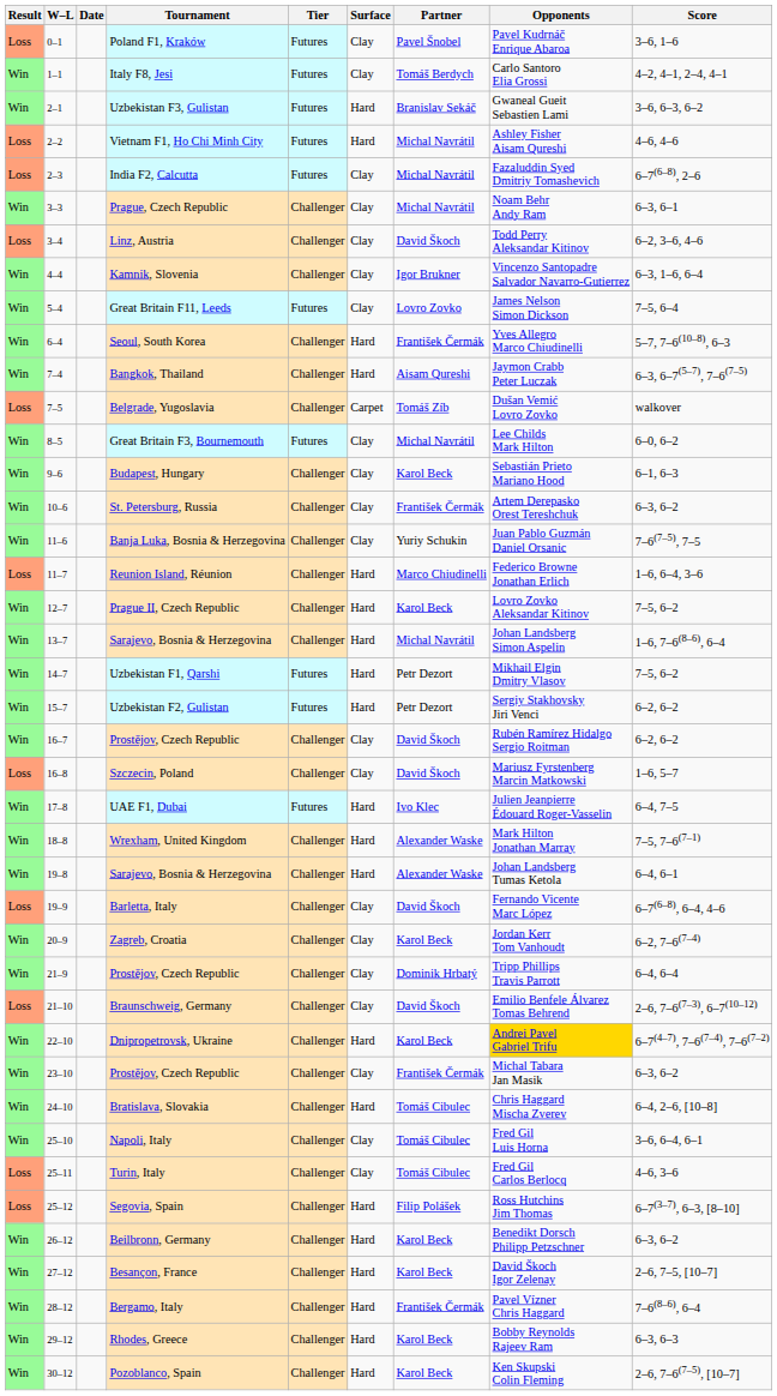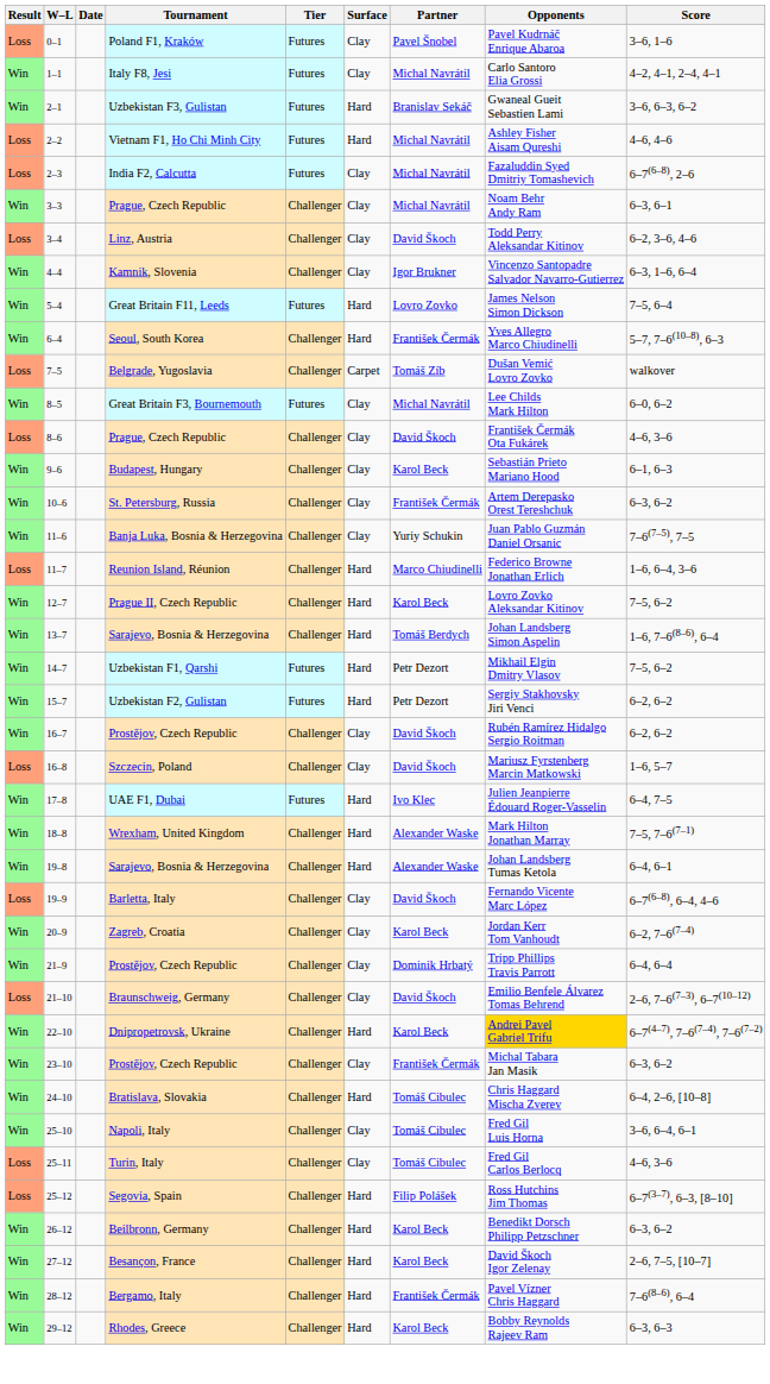 <table class="sortable wikitable">
 <tr>
 <th>Result</th>
 <th class="unsortable">W–L</th>
 <th>Date</th>
 <th>Tournament</th>
 <th>Tier</th>
 <th>Surface</th>
 <th>Partner</th>
 <th>Opponents</th>
 <th class="unsortable">Score</th>
 </tr>
 <tr>
 <td bgcolor=FFA07A>Loss</td>
 <td><small>0–1</small></td>
 <td></td>
 <td style="background:#cffcff;">Poland F1, <a href='#'>Kraków</a></td>
 <td style="background:#cffcff;">Futures</td>
 <td>Clay</td>
 <td> <a href='#'>Pavel Šnobel</a></td>
 <td> <a href='#'>Pavel Kudrnáč</a> <br>  <a href='#'>Enrique Abaroa</a></td>
 <td>3–6, 1–6</td>
 </tr>
 <tr>
 <td bgcolor=98FB98>Win</td>
 <td><small>1–1</small></td>
 <td></td>
 <td style="background:#cffcff;">Italy F8, <a href='#'>Jesi</a></td>
 <td style="background:#cffcff;">Futures</td>
 <td>Clay</td>
-<td> <a href='#'>Tomáš Berdych</a></td>
+<td> <a href='#'>Michal Navrátil</a></td>
 <td> Carlo Santoro <br>  <a href='#'>Elia Grossi</a></td>
 <td>4–2, 4–1, 2–4, 4–1</td>
 </tr>
 <tr>
 <td bgcolor=98FB98>Win</td>
 <td><small>2–1</small></td>
 <td></td>
 <td style="background:#cffcff;">Uzbekistan F3, <a href='#'>Gulistan</a></td>
 <td style="background:#cffcff;">Futures</td>
 <td>Hard</td>
 <td> <a href='#'>Branislav Sekáč</a></td>
 <td> Gwaneal Gueit <br>  Sebastien Lami</td>
 <td>3–6, 6–3, 6–2</td>
 </tr>
 <tr>
 <td bgcolor=FFA07A>Loss</td>
 <td><small>2–2</small></td>
 <td></td>
 <td style="background:#cffcff;">Vietnam F1, <a href='#'>Ho Chi Minh City</a></td>
 <td style="background:#cffcff;">Futures</td>
 <td>Hard</td>
 <td> <a href='#'>Michal Navrátil</a></td>
 <td> <a href='#'>Ashley Fisher</a> <br>  <a href='#'>Aisam Qureshi</a></td>
 <td>4–6, 4–6</td>
 </tr>
 <tr>
 <td bgcolor=FFA07A>Loss</td>
 <td><small>2–3</small></td>
 <td></td>
 <td style="background:#cffcff;">India F2, <a href='#'>Calcutta</a></td>
 <td style="background:#cffcff;">Futures</td>
 <td>Clay</td>
 <td> <a href='#'>Michal Navrátil</a></td>
 <td> <a href='#'>Fazaluddin Syed</a> <br>  <a href='#'>Dmitriy Tomashevich</a></td>
 <td>6–7<sup>(6–8)</sup>, 2–6</td>
 </tr>
 <tr>
 <td bgcolor=98FB98>Win</td>
 <td><small>3–3</small></td>
 <td></td>
 <td style="background:moccasin;"><a href='#'>Prague</a>, Czech Republic</td>
 <td style="background:moccasin;">Challenger</td>
 <td>Clay</td>
 <td> <a href='#'>Michal Navrátil</a></td>
 <td> <a href='#'>Noam Behr</a> <br>  <a href='#'>Andy Ram</a></td>
 <td>6–3, 6–1</td>
 </tr>
 <tr>
 <td bgcolor=FFA07A>Loss</td>
 <td><small>3–4</small></td>
 <td></td>
 <td style="background:moccasin;"><a href='#'>Linz</a>, Austria</td>
 <td style="background:moccasin;">Challenger</td>
 <td>Clay</td>
 <td> <a href='#'>David Škoch</a></td>
 <td> <a href='#'>Todd Perry</a> <br>  <a href='#'>Aleksandar Kitinov</a></td>
 <td>6–2, 3–6, 4–6</td>
 </tr>
 <tr>
 <td bgcolor=98FB98>Win</td>
 <td><small>4–4</small></td>
 <td></td>
 <td style="background:moccasin;"><a href='#'>Kamnik</a>, Slovenia</td>
 <td style="background:moccasin;">Challenger</td>
 <td>Clay</td>
 <td> <a href='#'>Igor Brukner</a></td>
 <td> <a href='#'>Vincenzo Santopadre</a> <br>  <a href='#'>Salvador Navarro-Gutierrez</a></td>
 <td>6–3, 1–6, 6–4</td>
 </tr>
 <tr>
 <td bgcolor=98FB98>Win</td>
 <td><small>5–4</small></td>
 <td></td>
 <td style="background:#cffcff;">Great Britain F11, <a href='#'>Leeds</a></td>
 <td style="background:#cffcff;">Futures</td>
-<td>Clay</td>
+<td>Hard</td>
 <td> <a href='#'>Lovro Zovko</a></td>
 <td> <a href='#'>James Nelson</a> <br>  <a href='#'>Simon Dickson</a></td>
 <td>7–5, 6–4</td>
 </tr>
 <tr>
 <td bgcolor=98FB98>Win</td>
 <td><small>6–4</small></td>
 <td></td>
 <td style="background:moccasin;"><a href='#'>Seoul</a>, South Korea</td>
 <td style="background:moccasin;">Challenger</td>
 <td>Hard</td>
 <td> <a href='#'>František Čermák</a></td>
 <td> <a href='#'>Yves Allegro</a> <br>  <a href='#'>Marco Chiudinelli</a></td>
 <td>5–7, 7–6<sup>(10–8)</sup>, 6–3</td>
-</tr>
-<tr>
-<td bgcolor=98FB98>Win</td>
-<td><small>7–4</small></td>
-<td></td>
-<td style="background:moccasin;"><a href='#'>Bangkok</a>, Thailand</td>
-<td style="background:moccasin;">Challenger</td>
-<td>Hard</td>
-<td> <a href='#'>Aisam Qureshi</a></td>
-<td> <a href='#'>Jaymon Crabb</a> <br>  <a href='#'>Peter Luczak</a></td>
-<td>6–3, 6–7<sup>(5–7)</sup>, 7–6<sup>(7–5)</sup></td>
 </tr>
 <tr>
 <td bgcolor=FFA07A>Loss</td>
 <td><small>7–5</small></td>
 <td></td>
 <td style="background:moccasin;"><a href='#'>Belgrade</a>, Yugoslavia</td>
 <td style="background:moccasin;">Challenger</td>
 <td>Carpet</td>
 <td> <a href='#'>Tomáš Zíb</a></td>
 <td> <a href='#'>Dušan Vemić</a> <br>  <a href='#'>Lovro Zovko</a></td>
 <td>walkover</td>
 </tr>
 <tr>
 <td bgcolor=98FB98>Win</td>
 <td><small>8–5</small></td>
 <td></td>
 <td style="background:#cffcff;">Great Britain F3, <a href='#'>Bournemouth</a></td>
 <td style="background:#cffcff;">Futures</td>
 <td>Clay</td>
 <td> <a href='#'>Michal Navrátil</a></td>
 <td> <a href='#'>Lee Childs</a> <br>  <a href='#'>Mark Hilton</a></td>
 <td>6–0, 6–2</td>
+</tr>
+<tr>
+<td bgcolor=FFA07A>Loss</td>
+<td><small>8–6</small></td>
+<td></td>
+<td style="background:moccasin;"><a href='#'>Prague</a>, Czech Republic</td>
+<td style="background:moccasin;">Challenger</td>
+<td>Clay</td>
+<td> <a href='#'>David Škoch</a></td>
+<td> <a href='#'>František Čermák</a> <br>  <a href='#'>Ota Fukárek</a></td>
+<td>4–6, 3–6</td>
 </tr>
 <tr>
 <td bgcolor=98FB98>Win</td>
 <td><small>9–6</small></td>
 <td></td>
 <td style="background:moccasin;"><a href='#'>Budapest</a>, Hungary</td>
 <td style="background:moccasin;">Challenger</td>
 <td>Clay</td>
 <td> <a href='#'>Karol Beck</a></td>
 <td> <a href='#'>Sebastián Prieto</a> <br>  <a href='#'>Mariano Hood</a></td>
 <td>6–1, 6–3</td>
 </tr>
 <tr>
 <td bgcolor=98FB98>Win</td>
 <td><small>10–6</small></td>
 <td></td>
 <td style="background:moccasin;"><a href='#'>St. Petersburg</a>, Russia</td>
 <td style="background:moccasin;">Challenger</td>
 <td>Clay</td>
 <td> <a href='#'>František Čermák</a></td>
 <td> <a href='#'>Artem Derepasko</a> <br>  <a href='#'>Orest Tereshchuk</a></td>
 <td>6–3, 6–2</td>
 </tr>
 <tr>
 <td bgcolor=98FB98>Win</td>
 <td><small>11–6</small></td>
 <td></td>
 <td style="background:moccasin;"><a href='#'>Banja Luka</a>, Bosnia & Herzegovina</td>
 <td style="background:moccasin;">Challenger</td>
 <td>Clay</td>
 <td> Yuriy Schukin</td>
 <td> <a href='#'>Juan Pablo Guzmán</a> <br>  <a href='#'>Daniel Orsanic</a></td>
 <td>7–6<sup>(7–5)</sup>, 7–5</td>
 </tr>
 <tr>
 <td bgcolor=FFA07A>Loss</td>
 <td><small>11–7</small></td>
 <td></td>
 <td style="background:moccasin;"><a href='#'>Reunion Island</a>, Réunion</td>
 <td style="background:moccasin;">Challenger</td>
 <td>Hard</td>
 <td> <a href='#'>Marco Chiudinelli</a></td>
 <td> <a href='#'>Federico Browne</a> <br>  <a href='#'>Jonathan Erlich</a></td>
 <td>1–6, 6–4, 3–6</td>
 </tr>
 <tr>
 <td bgcolor=98FB98>Win</td>
 <td><small>12–7</small></td>
 <td></td>
 <td style="background:moccasin;"><a href='#'>Prague II</a>, Czech Republic</td>
 <td style="background:moccasin;">Challenger</td>
 <td>Hard</td>
 <td> <a href='#'>Karol Beck</a></td>
 <td> <a href='#'>Lovro Zovko</a> <br>  <a href='#'>Aleksandar Kitinov</a></td>
 <td>7–5, 6–2</td>
 </tr>
 <tr>
 <td bgcolor=98FB98>Win</td>
 <td><small>13–7</small></td>
 <td></td>
 <td style="background:moccasin;"><a href='#'>Sarajevo</a>, Bosnia & Herzegovina</td>
 <td style="background:moccasin;">Challenger</td>
 <td>Hard</td>
-<td> <a href='#'>Michal Navrátil</a></td>
+<td> <a href='#'>Tomáš Berdych</a></td>
 <td> <a href='#'>Johan Landsberg</a> <br>  <a href='#'>Simon Aspelin</a></td>
 <td>1–6, 7–6<sup>(8–6)</sup>, 6–4</td>
 </tr>
 <tr>
 <td bgcolor=98FB98>Win</td>
 <td><small>14–7</small></td>
 <td></td>
 <td style="background:#cffcff;">Uzbekistan F1, <a href='#'>Qarshi</a></td>
 <td style="background:#cffcff;">Futures</td>
 <td>Hard</td>
 <td> Petr Dezort</td>
 <td> <a href='#'>Mikhail Elgin</a> <br>  <a href='#'>Dmitry Vlasov</a></td>
 <td>7–5, 6–2</td>
 </tr>
 <tr>
 <td bgcolor=98FB98>Win</td>
 <td><small>15–7</small></td>
 <td></td>
 <td style="background:#cffcff;">Uzbekistan F2, <a href='#'>Gulistan</a></td>
 <td style="background:#cffcff;">Futures</td>
 <td>Hard</td>
 <td> Petr Dezort</td>
 <td> <a href='#'>Sergiy Stakhovsky</a> <br>  Jiri Venci</td>
 <td>6–2, 6–2</td>
 </tr>
 <tr>
 <td bgcolor=98FB98>Win</td>
 <td><small>16–7</small></td>
 <td></td>
 <td style="background:moccasin;"><a href='#'>Prostějov</a>, Czech Republic</td>
 <td style="background:moccasin;">Challenger</td>
 <td>Clay</td>
 <td> <a href='#'>David Škoch</a></td>
 <td> <a href='#'>Rubén Ramírez Hidalgo</a> <br>  <a href='#'>Sergio Roitman</a></td>
 <td>6–2, 6–2</td>
 </tr>
 <tr>
 <td bgcolor=FFA07A>Loss</td>
 <td><small>16–8</small></td>
 <td></td>
 <td style="background:moccasin;"><a href='#'>Szczecin</a>, Poland</td>
 <td style="background:moccasin;">Challenger</td>
 <td>Clay</td>
 <td> <a href='#'>David Škoch</a></td>
 <td> <a href='#'>Mariusz Fyrstenberg</a> <br>  <a href='#'>Marcin Matkowski</a></td>
 <td>1–6, 5–7</td>
 </tr>
 <tr>
 <td bgcolor=98FB98>Win</td>
 <td><small>17–8</small></td>
 <td></td>
 <td style="background:#cffcff;">UAE F1, <a href='#'>Dubai</a></td>
 <td style="background:#cffcff;">Futures</td>
 <td>Hard</td>
 <td> <a href='#'>Ivo Klec</a></td>
 <td> <a href='#'>Julien Jeanpierre</a> <br>  <a href='#'>Édouard Roger-Vasselin</a></td>
 <td>6–4, 7–5</td>
 </tr>
 <tr>
 <td bgcolor=98FB98>Win</td>
 <td><small>18–8</small></td>
 <td></td>
 <td style="background:moccasin;"><a href='#'>Wrexham</a>, United Kingdom</td>
 <td style="background:moccasin;">Challenger</td>
 <td>Hard</td>
 <td> <a href='#'>Alexander Waske</a></td>
 <td> <a href='#'>Mark Hilton</a> <br>  <a href='#'>Jonathan Marray</a></td>
 <td>7–5, 7–6<sup>(7–1)</sup></td>
 </tr>
 <tr>
 <td bgcolor=98FB98>Win</td>
 <td><small>19–8</small></td>
 <td></td>
 <td style="background:moccasin;"><a href='#'>Sarajevo</a>, Bosnia & Herzegovina</td>
 <td style="background:moccasin;">Challenger</td>
 <td>Hard</td>
 <td> <a href='#'>Alexander Waske</a></td>
 <td> <a href='#'>Johan Landsberg</a> <br>  Tumas Ketola</td>
 <td>6–4, 6–1</td>
 </tr>
 <tr>
 <td bgcolor=FFA07A>Loss</td>
 <td><small>19–9</small></td>
 <td></td>
 <td style="background:moccasin;"><a href='#'>Barletta</a>, Italy</td>
 <td style="background:moccasin;">Challenger</td>
 <td>Clay</td>
 <td> <a href='#'>David Škoch</a></td>
 <td> <a href='#'>Fernando Vicente</a> <br>  <a href='#'>Marc López</a></td>
 <td>6–7<sup>(6–8)</sup>, 6–4, 4–6</td>
 </tr>
 <tr>
 <td bgcolor=98FB98>Win</td>
 <td><small>20–9</small></td>
 <td></td>
 <td style="background:moccasin;"><a href='#'>Zagreb</a>, Croatia</td>
 <td style="background:moccasin;">Challenger</td>
 <td>Clay</td>
 <td> <a href='#'>Karol Beck</a></td>
 <td> <a href='#'>Jordan Kerr</a> <br>  <a href='#'>Tom Vanhoudt</a></td>
 <td>6–2, 7–6<sup>(7–4)</sup></td>
 </tr>
 <tr>
 <td bgcolor=98FB98>Win</td>
 <td><small>21–9</small></td>
 <td></td>
 <td style="background:moccasin;"><a href='#'>Prostějov</a>, Czech Republic</td>
 <td style="background:moccasin;">Challenger</td>
 <td>Clay</td>
 <td> <a href='#'>Dominik Hrbatý</a></td>
 <td> <a href='#'>Tripp Phillips</a> <br>  <a href='#'>Travis Parrott</a></td>
 <td>6–4, 6–4</td>
 </tr>
 <tr>
 <td bgcolor=FFA07A>Loss</td>
 <td><small>21–10</small></td>
 <td></td>
 <td style="background:moccasin;"><a href='#'>Braunschweig</a>, Germany</td>
 <td style="background:moccasin;">Challenger</td>
 <td>Clay</td>
 <td> <a href='#'>David Škoch</a></td>
 <td> <a href='#'>Emilio Benfele Álvarez</a> <br>  <a href='#'>Tomas Behrend</a></td>
 <td>2–6, 7–6<sup>(7–3)</sup>, 6–7<sup>(10–12)</sup></td>
 </tr>
 <tr>
 <td bgcolor=98FB98>Win</td>
 <td><small>22–10</small></td>
 <td></td>
 <td style="background:moccasin;"><a href='#'>Dnipropetrovsk</a>, Ukraine</td>
 <td style="background:moccasin;">Challenger</td>
 <td>Hard</td>
 <td> <a href='#'>Karol Beck</a></td>
 <td style="background: gold;"> <a href='#'>Andrei Pavel</a> <br>  <a href='#'>Gabriel Trifu</a></td>
 <td>6–7<sup>(4–7)</sup>, 7–6<sup>(7–4)</sup>, 7–6<sup>(7–2)</sup></td>
 </tr>
 <tr>
 <td bgcolor=98FB98>Win</td>
 <td><small>23–10</small></td>
 <td></td>
 <td style="background:moccasin;"><a href='#'>Prostějov</a>, Czech Republic</td>
 <td style="background:moccasin;">Challenger</td>
 <td>Clay</td>
 <td> <a href='#'>František Čermák</a></td>
 <td> <a href='#'>Michal Tabara</a> <br>  Jan Masik</td>
 <td>6–3, 6–2</td>
 </tr>
 <tr>
 <td bgcolor=98FB98>Win</td>
 <td><small>24–10</small></td>
 <td></td>
 <td style="background:moccasin;"><a href='#'>Bratislava</a>, Slovakia</td>
 <td style="background:moccasin;">Challenger</td>
 <td>Hard</td>
 <td> <a href='#'>Tomáš Cibulec</a></td>
 <td> <a href='#'>Chris Haggard</a> <br>  <a href='#'>Mischa Zverev</a></td>
 <td>6–4, 2–6, [10–8]</td>
 </tr>
 <tr>
 <td bgcolor=98FB98>Win</td>
 <td><small>25–10</small></td>
 <td></td>
 <td style="background:moccasin;"><a href='#'>Napoli</a>, Italy</td>
 <td style="background:moccasin;">Challenger</td>
 <td>Clay</td>
 <td> <a href='#'>Tomáš Cibulec</a></td>
 <td> <a href='#'>Fred Gil</a> <br>  <a href='#'>Luis Horna</a></td>
 <td>3–6, 6–4, 6–1</td>
 </tr>
 <tr>
 <td bgcolor=FFA07A>Loss</td>
 <td><small>25–11</small></td>
 <td></td>
 <td style="background:moccasin;"><a href='#'>Turin</a>, Italy</td>
 <td style="background:moccasin;">Challenger</td>
 <td>Clay</td>
 <td> <a href='#'>Tomáš Cibulec</a></td>
 <td> <a href='#'>Fred Gil</a> <br>  <a href='#'>Carlos Berlocq</a></td>
 <td>4–6, 3–6</td>
 </tr>
 <tr>
 <td bgcolor=FFA07A>Loss</td>
 <td><small>25–12</small></td>
 <td></td>
 <td style="background:moccasin;"><a href='#'>Segovia</a>, Spain</td>
 <td style="background:moccasin;">Challenger</td>
 <td>Hard</td>
 <td> <a href='#'>Filip Polášek</a></td>
 <td> <a href='#'>Ross Hutchins</a> <br>  <a href='#'>Jim Thomas</a></td>
 <td>6–7<sup>(3–7)</sup>, 6–3, [8–10]</td>
 </tr>
 <tr>
 <td bgcolor=98FB98>Win</td>
 <td><small>26–12</small></td>
 <td></td>
 <td style="background:moccasin;"><a href='#'>Beilbronn</a>, Germany</td>
 <td style="background:moccasin;">Challenger</td>
 <td>Hard</td>
 <td> <a href='#'>Karol Beck</a></td>
 <td> <a href='#'>Benedikt Dorsch</a> <br>  <a href='#'>Philipp Petzschner</a></td>
 <td>6–3, 6–2</td>
 </tr>
 <tr>
 <td bgcolor=98FB98>Win</td>
 <td><small>27–12</small></td>
 <td></td>
 <td style="background:moccasin;"><a href='#'>Besançon</a>, France</td>
 <td style="background:moccasin;">Challenger</td>
 <td>Hard</td>
 <td> <a href='#'>Karol Beck</a></td>
 <td> <a href='#'>David Škoch</a> <br>  <a href='#'>Igor Zelenay</a></td>
 <td>2–6, 7–5, [10–7]</td>
 </tr>
 <tr>
 <td bgcolor=98FB98>Win</td>
 <td><small>28–12</small></td>
 <td></td>
 <td style="background:moccasin;"><a href='#'>Bergamo</a>, Italy</td>
 <td style="background:moccasin;">Challenger</td>
 <td>Hard</td>
 <td> <a href='#'>František Čermák</a></td>
 <td> <a href='#'>Pavel Vízner</a> <br>  <a href='#'>Chris Haggard</a></td>
 <td>7–6<sup>(8–6)</sup>, 6–4</td>
 </tr>
 <tr>
 <td bgcolor=98FB98>Win</td>
 <td><small>29–12</small></td>
 <td></td>
 <td style="background:moccasin;"><a href='#'>Rhodes</a>, Greece</td>
 <td style="background:moccasin;">Challenger</td>
 <td>Hard</td>
 <td> <a href='#'>Karol Beck</a></td>
 <td> <a href='#'>Bobby Reynolds</a> <br>  <a href='#'>Rajeev Ram</a></td>
 <td>6–3, 6–3</td>
 </tr>
-<tr>
-<td bgcolor=98FB98>Win</td>
-<td><small>30–12</small></td>
-<td></td>
-<td style="background:moccasin;"><a href='#'>Pozoblanco</a>, Spain</td>
-<td style="background:moccasin;">Challenger</td>
-<td>Hard</td>
-<td> <a href='#'>Karol Beck</a></td>
-<td> <a href='#'>Ken Skupski</a> <br>  <a href='#'>Colin Fleming</a></td>
-<td>2–6, 7–6<sup>(7–5)</sup>, [10–7]</td>
-</tr>
 </table>
